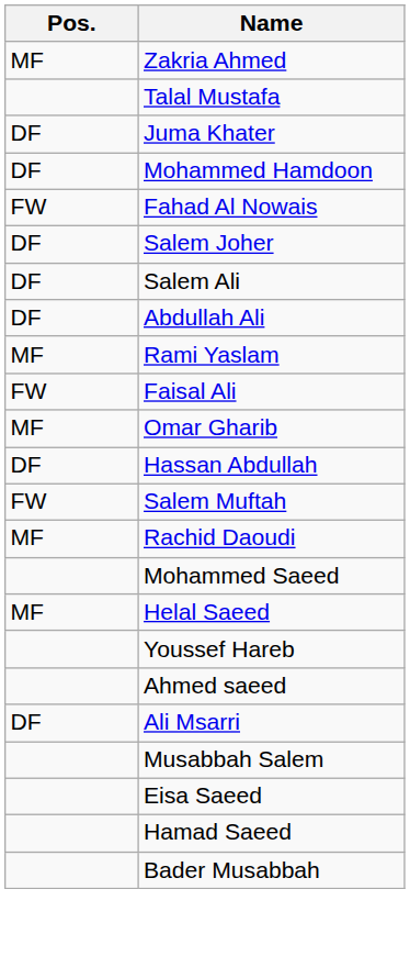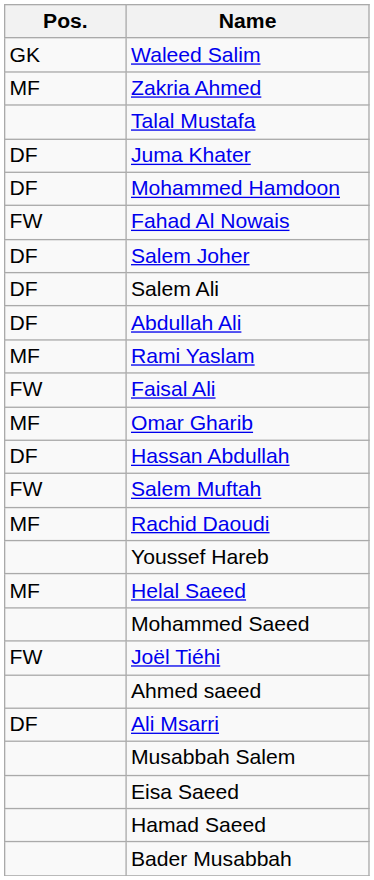 <table class="wikitable">
 <tr>
 <th width=30%>Pos.</th>
 <th width=60%>Name</th>
+</tr>
+<tr>
+<td>GK</td>
+<td> <a href='#'>Waleed Salim</a></td>
 </tr>
 <tr>
 <td>MF</td>
 <td> <a href='#'>Zakria Ahmed</a></td>
 </tr>
 <tr>
 <td></td>
 <td> <a href='#'>Talal Mustafa</a></td>
 </tr>
 <tr>
 <td>DF</td>
 <td> <a href='#'>Juma Khater</a></td>
 </tr>
 <tr>
 <td>DF</td>
 <td> <a href='#'>Mohammed Hamdoon</a></td>
 </tr>
 <tr>
 <td>FW</td>
 <td> <a href='#'>Fahad Al Nowais</a></td>
 </tr>
 <tr>
 <td>DF</td>
 <td> <a href='#'>Salem Joher</a></td>
 </tr>
 <tr>
 <td>DF</td>
 <td>  Salem Ali</td>
 </tr>
 <tr>
 <td>DF</td>
 <td> <a href='#'>Abdullah Ali</a></td>
 </tr>
 <tr>
 <td>MF</td>
 <td> <a href='#'>Rami Yaslam</a></td>
 </tr>
 <tr>
 <td>FW</td>
 <td> <a href='#'>Faisal Ali</a></td>
 </tr>
 <tr>
 <td>MF</td>
 <td> <a href='#'>Omar Gharib</a></td>
 </tr>
 <tr>
 <td>DF</td>
 <td> <a href='#'>Hassan Abdullah</a></td>
 </tr>
 <tr>
 <td>FW</td>
 <td> <a href='#'>Salem Muftah</a></td>
 </tr>
 <tr>
 <td>MF</td>
 <td> <a href='#'>Rachid Daoudi</a></td>
 </tr>
 <tr>
 <td></td>
-<td> Mohammed Saeed</td>
+<td> Youssef Hareb</td>
 </tr>
 <tr>
 <td>MF</td>
 <td> <a href='#'>Helal Saeed</a></td>
 </tr>
 <tr>
 <td></td>
-<td> Youssef Hareb</td>
+<td> Mohammed Saeed</td>
+</tr>
+<tr>
+<td>FW</td>
+<td> <a href='#'>Joël Tiéhi</a></td>
 </tr>
 <tr>
 <td></td>
 <td> Ahmed saeed</td>
 </tr>
 <tr>
 <td>DF</td>
 <td> <a href='#'>Ali Msarri</a></td>
 </tr>
 <tr>
 <td></td>
 <td> Musabbah Salem</td>
 </tr>
 <tr>
 <td></td>
 <td> Eisa Saeed</td>
 </tr>
 <tr>
 <td></td>
 <td> Hamad Saeed</td>
 </tr>
 <tr>
 <td></td>
 <td> Bader Musabbah</td>
 </tr>
 </table>
